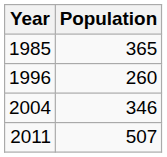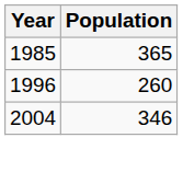 <table class="wikitable" style="line-height:1.1em;">
 <tr>
 <th>Year</th>
 <th>Population</th>
 </tr>
 <tr align="right">
 <td>1985</td>
 <td>365</td>
 </tr>
 <tr align="right">
 <td>1996</td>
 <td>260</td>
 </tr>
 <tr align="right">
 <td>2004</td>
 <td>346</td>
 </tr>
-<tr align="right">
-<td>2011</td>
-<td>507</td>
-</tr>
 </table>
